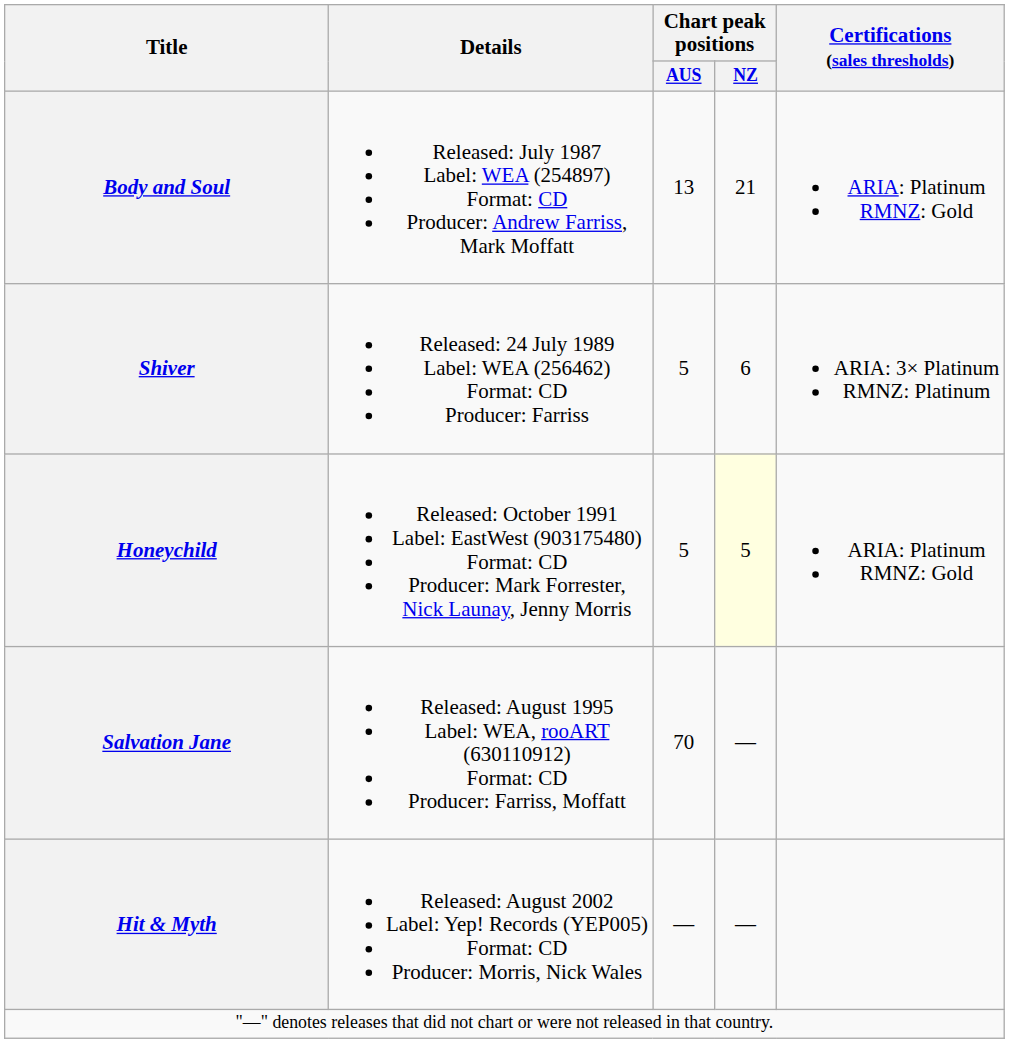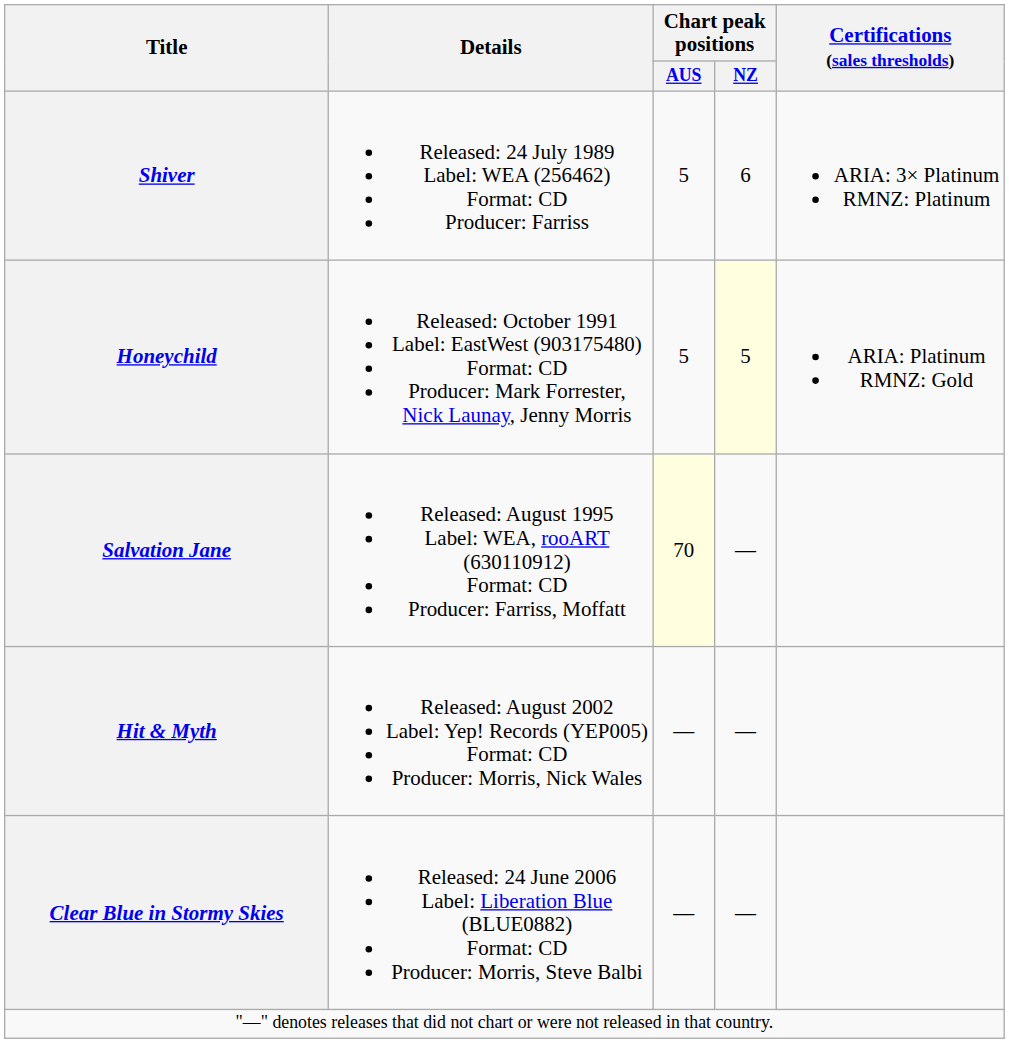 <table class="wikitable plainrowheaders" style="text-align:center;" border="1">
 <tr>
 <th rowspan="2" style="width:240px;">Title</th>
 <th rowspan="2" style="width:240px;">Details</th>
 <th colspan="2">Chart peak positions</th>
 <th rowspan="2"><a href='#'>Certifications</a><br><small>(<a href='#'>sales thresholds</a>)</small></th>
 </tr>
 <tr>
 <th style="width:3em;font-size:85%"><a href='#'>AUS</a><br></th>
 <th style="width:3em;font-size:85%"><a href='#'>NZ</a><br></th>
-</tr>
-<tr>
-<th scope="row"><em><a href='#'>Body and Soul</a></em></th>
-<td><br><ul><li>Released: July 1987</li><li>Label: <a href='#'>WEA</a> (254897)</li><li>Format: <a href='#'>CD</a></li><li>Producer: <a href='#'>Andrew Farriss</a>, Mark Moffatt</li></ul></td>
-<td style="text-align:center;">13</td>
-<td style="text-align:center;">21</td>
-<td><br><ul><li><a href='#'>ARIA</a>: Platinum</li><li><a href='#'>RMNZ</a>: Gold</li></ul></td>
 </tr>
 <tr>
 <th scope="row"><em><a href='#'>Shiver</a></em></th>
 <td><br><ul><li>Released: 24 July 1989</li><li>Label: WEA (256462)</li><li>Format: CD</li><li>Producer: Farriss</li></ul></td>
 <td style="text-align:center;">5</td>
 <td style="text-align:center;">6</td>
 <td><br><ul><li>ARIA: 3× Platinum</li><li>RMNZ: Platinum</li></ul></td>
 </tr>
 <tr>
 <th scope="row"><em><a href='#'>Honeychild</a></em></th>
 <td><br><ul><li>Released: October 1991</li><li>Label: EastWest (903175480)</li><li>Format: CD</li><li>Producer: Mark Forrester, <a href='#'>Nick Launay</a>, Jenny Morris</li></ul></td>
 <td style="text-align:center;">5</td>
 <td style="background: lightyellow; text-align:center;">5</td>
 <td><br><ul><li>ARIA: Platinum</li><li>RMNZ: Gold</li></ul></td>
 </tr>
 <tr>
 <th scope="row"><em><a href='#'>Salvation Jane</a></em></th>
 <td><br><ul><li>Released: August 1995</li><li>Label: WEA, <a href='#'>rooART</a> (630110912)</li><li>Format: CD</li><li>Producer: Farriss, Moffatt</li></ul></td>
-<td style="text-align:center;">70</td>
+<td style="background: lightyellow; text-align:center;">70</td>
 <td style="text-align:center;">—</td>
 <td></td>
 </tr>
 <tr>
 <th scope="row"><em><a href='#'>Hit & Myth</a></em></th>
 <td><br><ul><li>Released: August 2002</li><li>Label: Yep! Records (YEP005)</li><li>Format: CD</li><li>Producer: Morris, Nick Wales</li></ul></td>
 <td style="text-align:center;">—</td>
 <td style="text-align:center;">—</td>
 <td></td>
 </tr>
 <tr>
+<th scope="row"><em><a href='#'>Clear Blue in Stormy Skies</a></em></th>
+<td><br><ul><li>Released: 24 June 2006</li><li>Label: <a href='#'>Liberation Blue</a> (BLUE0882)</li><li>Format: CD</li><li>Producer: Morris, Steve Balbi</li></ul></td>
+<td style="text-align:center;">—</td>
+<td style="text-align:center;">—</td>
+<td></td>
+</tr>
+<tr>
 <td colspan="5" style="text-align:center; font-size:85%">"—" denotes releases that did not chart or were not released in that country.</td>
 </tr>
 </table>
